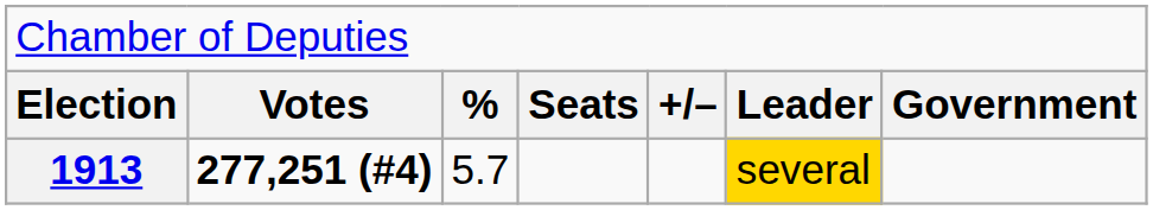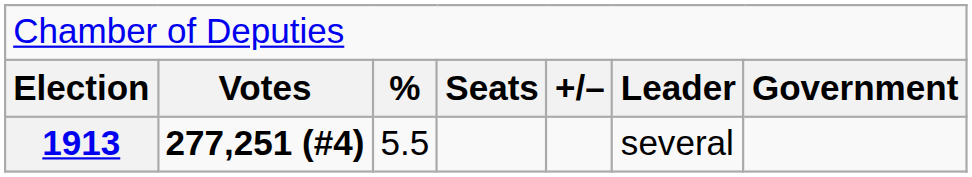 <table class=wikitable>
 <tr>
 <td colspan=7><a href='#'>Chamber of Deputies</a></td>
 </tr>
 <tr>
 <th>Election</th>
 <th>Votes</th>
 <th>%</th>
 <th>Seats</th>
 <th>+/–</th>
 <th>Leader</th>
 <th>Government</th>
 </tr>
 <tr>
 <th><a href='#'>1913</a></th>
 <td><strong>277,251 (#4)</strong></td>
-<td>5.7</td>
+<td>5.5</td>
 <td></td>
 <td></td>
-<td style="background: gold;">several</td>
+<td>several</td>
 <td></td>
 </tr>
 </table>
